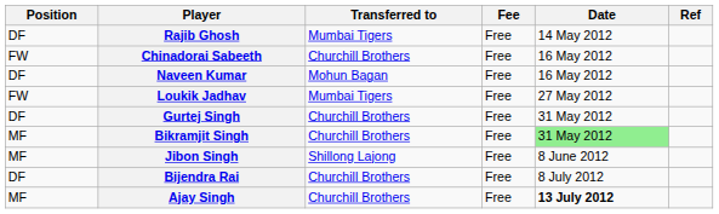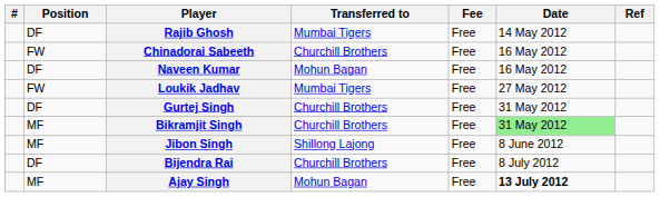 <table class="wikitable plainrowheaders" style="width:70%; text-align:center; text-align:left;">
 <tr>
+<th>#</th>
 <th scope="col">Position</th>
 <th scope="col">Player</th>
 <th scope="col">Transferred to</th>
 <th scope="col">Fee</th>
 <th scope="col">Date</th>
 <th scope="col">Ref</th>
 </tr>
 <tr>
+<td></td>
 <td>DF</td>
 <th scope="row"> <a href='#'>Rajib Ghosh</a></th>
 <td> <a href='#'>Mumbai Tigers</a></td>
 <td>Free</td>
 <td>14 May 2012</td>
 <td></td>
 </tr>
 <tr>
+<td></td>
 <td>FW</td>
 <th scope="row"> <a href='#'>Chinadorai Sabeeth</a></th>
 <td> <a href='#'>Churchill Brothers</a></td>
 <td>Free</td>
 <td>16 May 2012</td>
 <td></td>
 </tr>
 <tr>
+<td></td>
 <td>DF</td>
 <th scope="row"> <a href='#'>Naveen Kumar</a></th>
 <td> <a href='#'>Mohun Bagan</a></td>
 <td>Free</td>
 <td>16 May 2012</td>
 <td></td>
 </tr>
 <tr>
+<td></td>
 <td>FW</td>
 <th scope="row"> <a href='#'>Loukik Jadhav</a></th>
 <td> <a href='#'>Mumbai Tigers</a></td>
 <td>Free</td>
 <td>27 May 2012</td>
 <td></td>
 </tr>
 <tr>
+<td></td>
 <td>DF</td>
 <th scope="row"> <a href='#'>Gurtej Singh</a></th>
 <td> <a href='#'>Churchill Brothers</a></td>
 <td>Free</td>
 <td>31 May 2012</td>
 <td></td>
 </tr>
 <tr>
+<td></td>
 <td>MF</td>
 <th scope="row"> <a href='#'>Bikramjit Singh</a></th>
 <td> <a href='#'>Churchill Brothers</a></td>
 <td>Free</td>
 <td style="background: lightgreen;">31 May 2012</td>
 <td></td>
 </tr>
 <tr>
+<td></td>
 <td>MF</td>
 <th scope="row"> <a href='#'>Jibon Singh</a></th>
 <td> <a href='#'>Shillong Lajong</a></td>
 <td>Free</td>
 <td>8 June 2012</td>
 <td></td>
 </tr>
 <tr>
+<td></td>
 <td>DF</td>
 <th scope="row"> <a href='#'>Bijendra Rai</a></th>
 <td> <a href='#'>Churchill Brothers</a></td>
 <td>Free</td>
 <td>8 July 2012</td>
 <td></td>
 </tr>
 <tr>
+<td></td>
 <td>MF</td>
 <th scope="row"> <a href='#'>Ajay Singh</a></th>
-<td> <a href='#'>Churchill Brothers</a></td>
+<td> <a href='#'>Mohun Bagan</a></td>
 <td>Free</td>
 <td><strong>13 July 2012</strong></td>
 <td></td>
 </tr>
 </table>
